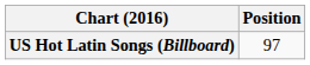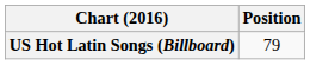 <table class="wikitable plainrowheaders" style="text-align:center;">
 <tr>
 <th>Chart (2016)</th>
 <th>Position</th>
 </tr>
 <tr>
 <th scope="row">US Hot Latin Songs (<em>Billboard</em>)</th>
-<td>97</td>
+<td>79</td>
 </tr>
 </table>
